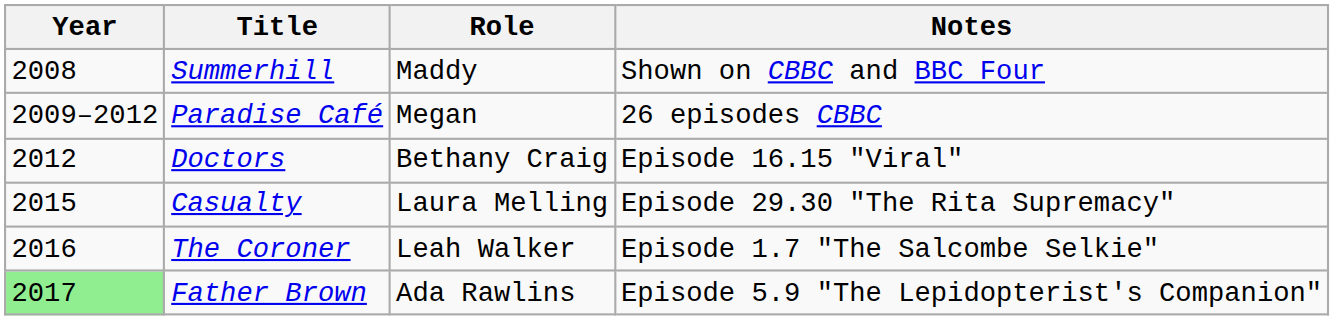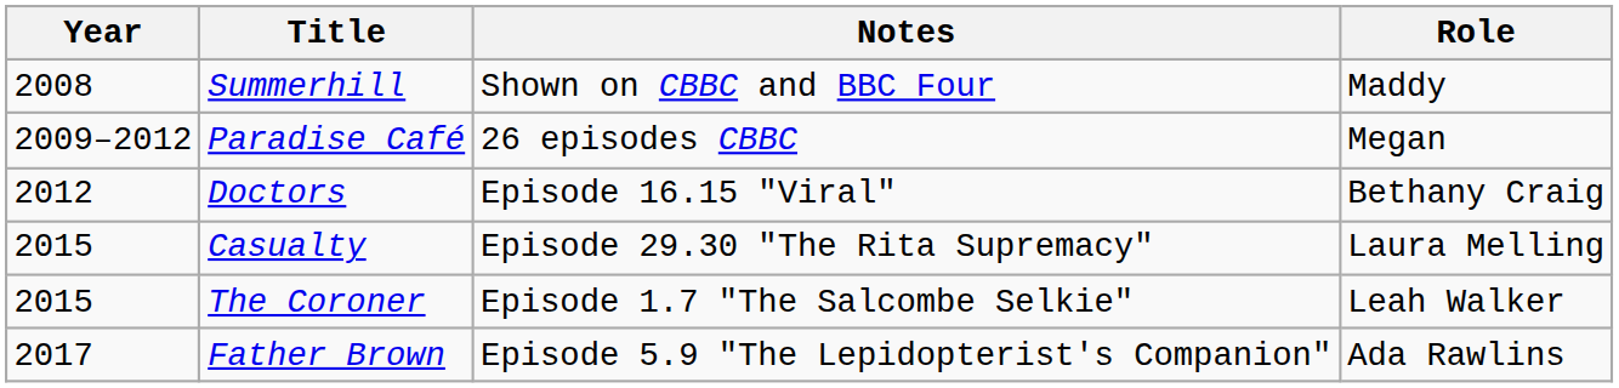 <table class="wikitable">
 <tr>
 <th>Year</th>
 <th>Title</th>
+<th>Notes</th>
 <th>Role</th>
-<th>Notes</th>
 </tr>
 <tr>
 <td>2008</td>
 <td><em><a href='#'>Summerhill</a></em></td>
+<td>Shown on <em><a href='#'>CBBC</a></em> and <a href='#'>BBC Four</a></td>
 <td>Maddy</td>
-<td>Shown on <em><a href='#'>CBBC</a></em> and <a href='#'>BBC Four</a></td>
 </tr>
 <tr>
 <td>2009–2012</td>
 <td><em><a href='#'>Paradise Café</a></em></td>
+<td>26 episodes <em><a href='#'>CBBC</a></em></td>
 <td>Megan</td>
-<td>26 episodes <em><a href='#'>CBBC</a></em></td>
 </tr>
 <tr>
 <td>2012</td>
 <td><em><a href='#'>Doctors</a></em></td>
+<td>Episode 16.15 "Viral"</td>
 <td>Bethany Craig</td>
-<td>Episode 16.15 "Viral"</td>
 </tr>
 <tr>
 <td>2015</td>
 <td><em><a href='#'>Casualty</a></em></td>
+<td>Episode 29.30 "The Rita Supremacy"</td>
 <td>Laura Melling</td>
-<td>Episode 29.30 "The Rita Supremacy"</td>
 </tr>
 <tr>
-<td>2016</td>
+<td>2015</td>
 <td><em><a href='#'>The Coroner</a></em></td>
+<td>Episode 1.7 "The Salcombe Selkie"</td>
 <td>Leah Walker</td>
-<td>Episode 1.7 "The Salcombe Selkie"</td>
 </tr>
 <tr>
-<td style="background: lightgreen;">2017</td>
+<td>2017</td>
 <td><em><a href='#'>Father Brown</a></em></td>
+<td>Episode 5.9 "The Lepidopterist's Companion"</td>
 <td>Ada Rawlins</td>
-<td>Episode 5.9 "The Lepidopterist's Companion"</td>
 </tr>
 </table>
